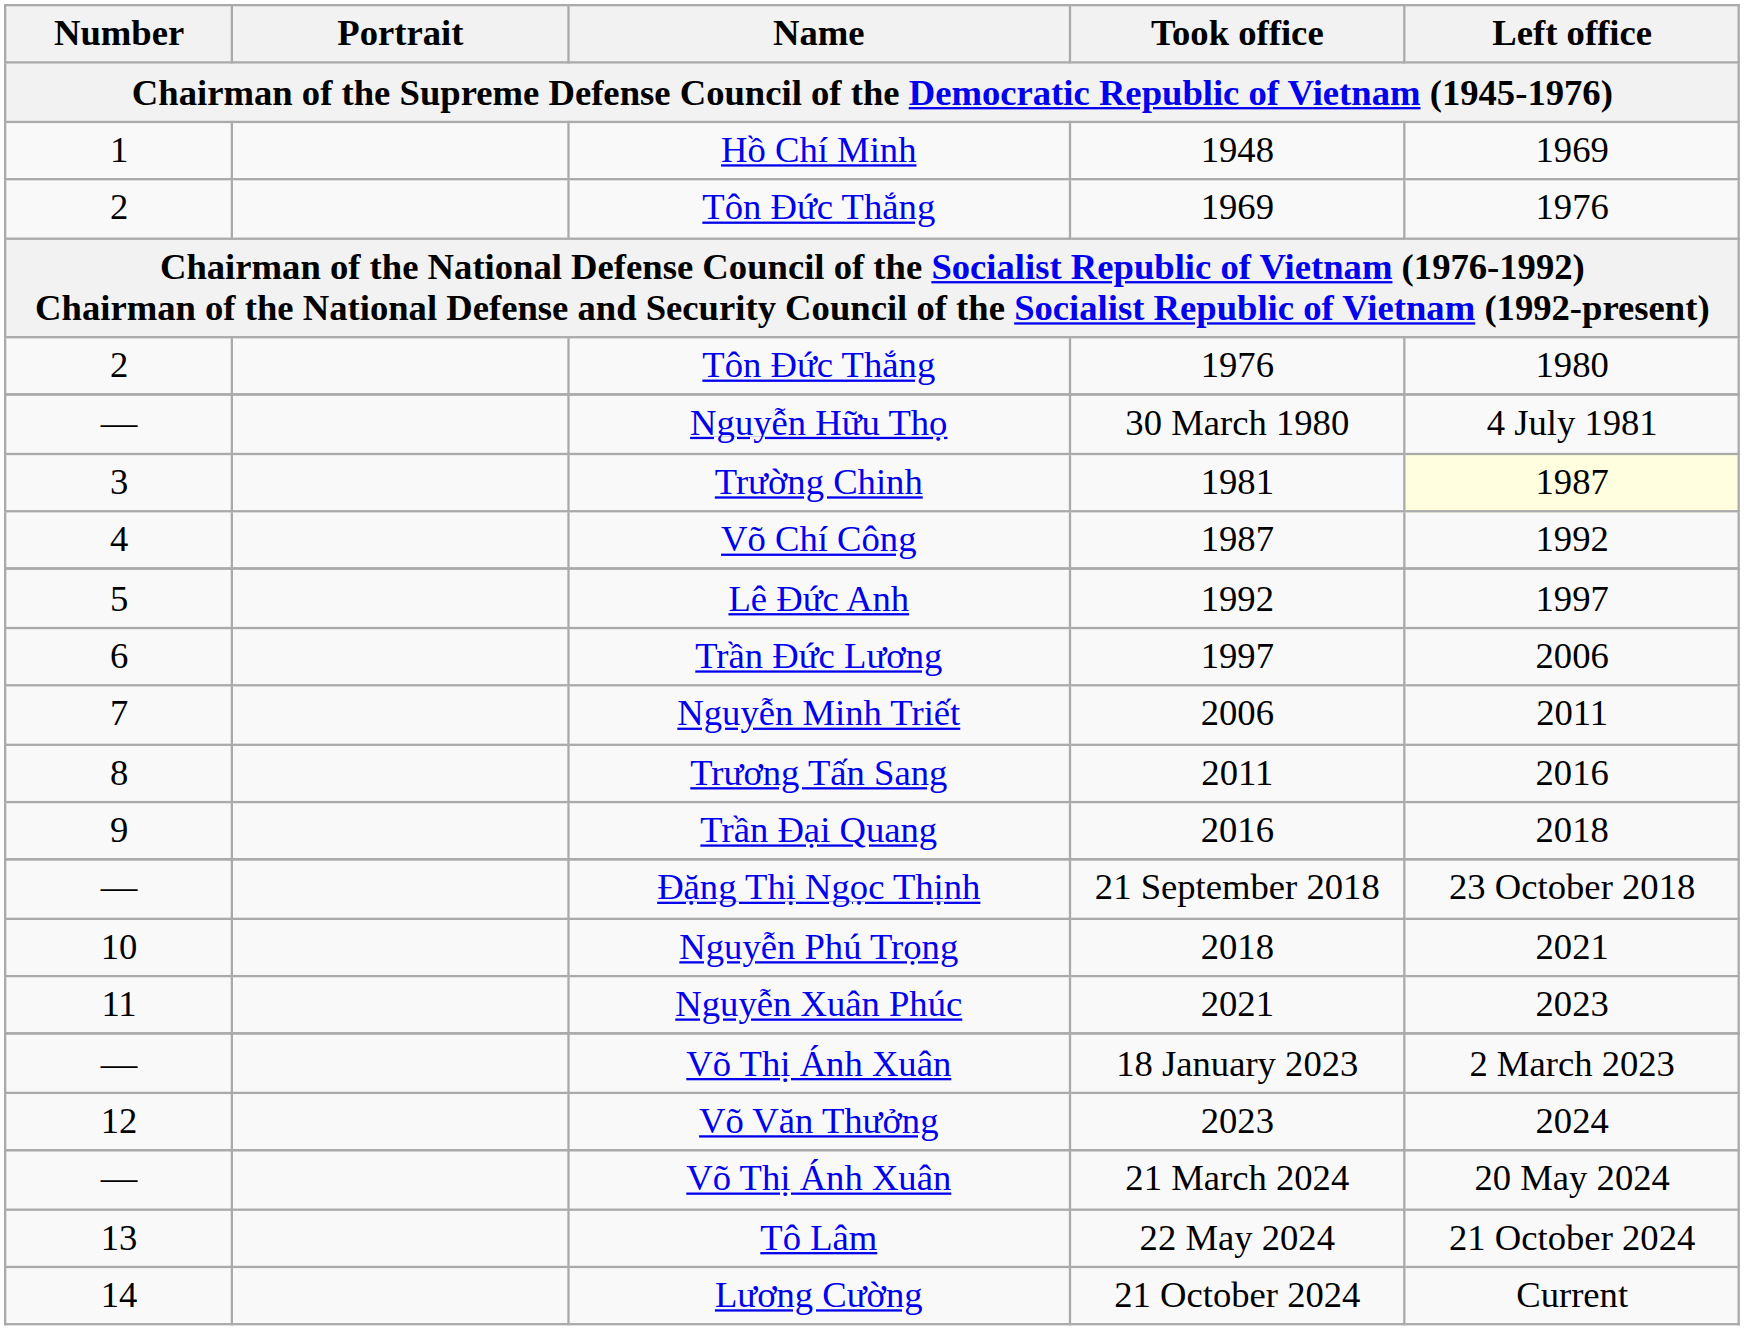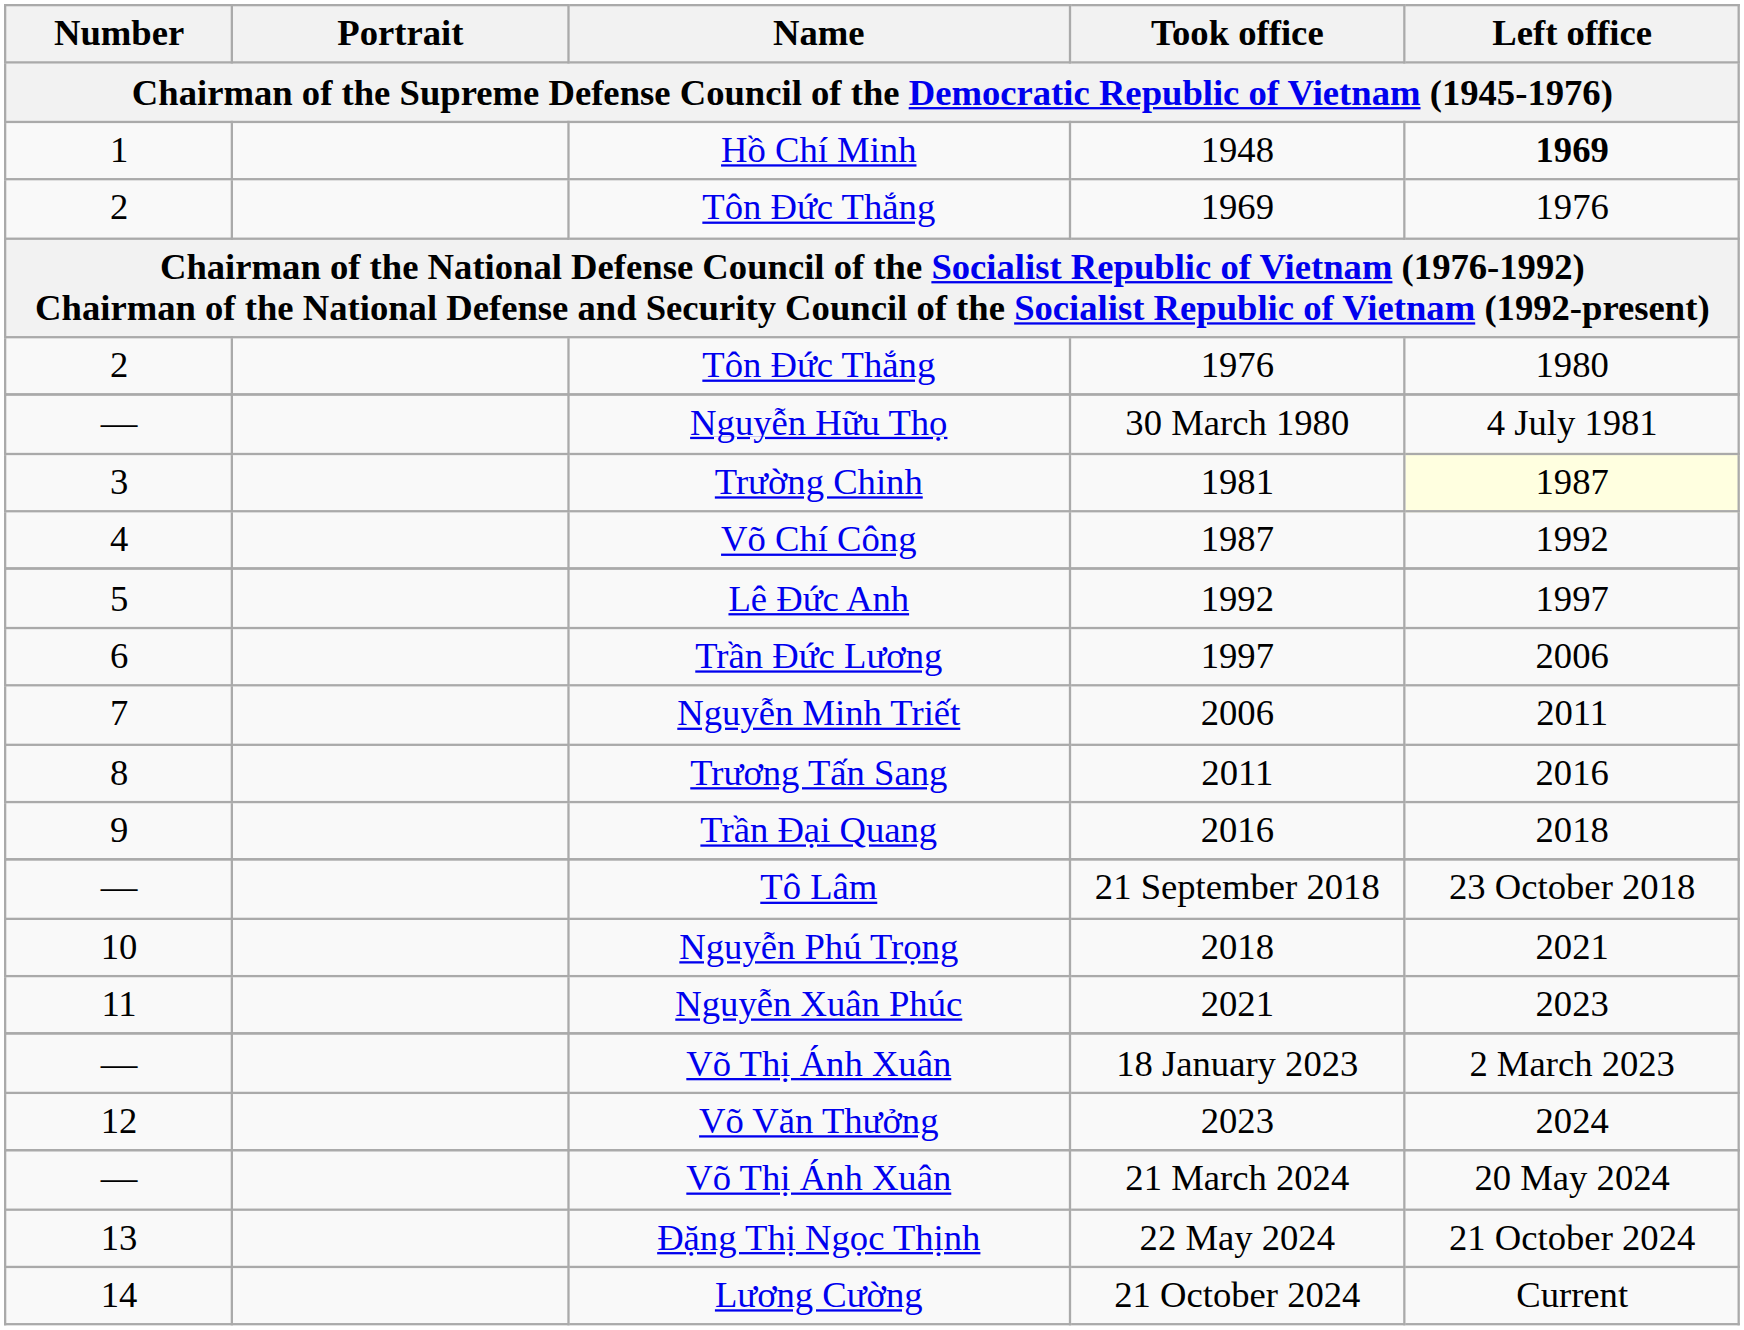 <table class="wikitable" width="60%">
 <tr>
 <th width="5%">Number</th>
 <th width="10%">Portrait</th>
 <th width="15%">Name</th>
 <th width="10%">Took office</th>
 <th width="10%">Left office</th>
 </tr>
 <tr align="center">
 <th colspan="7">Chairman of the Supreme Defense Council of the <a href='#'>Democratic Republic of Vietnam</a> (1945-1976)</th>
 </tr>
 <tr align="center">
 <td>1</td>
 <td></td>
 <td><a href='#'>Hồ Chí Minh</a></td>
 <td>1948</td>
-<td>1969</td>
+<td><strong>1969</strong></td>
 </tr>
 <tr align="center">
 <td>2</td>
 <td></td>
 <td><a href='#'>Tôn Đức Thắng</a></td>
 <td>1969</td>
 <td>1976</td>
 </tr>
 <tr align="center">
 <th colspan="7">Chairman of the National Defense Council of the  <a href='#'>Socialist Republic of Vietnam</a> (1976-1992)<br>Chairman of the National Defense and Security Council of the <a href='#'>Socialist Republic of Vietnam</a> (1992-present)</th>
 </tr>
 <tr align="center">
 <td>2</td>
 <td></td>
 <td><a href='#'>Tôn Đức Thắng</a></td>
 <td>1976</td>
 <td>1980</td>
 </tr>
 <tr style="background:#e6e6aa;; color:white" |>
 </tr>
 <tr align="center">
 <td>—</td>
 <td></td>
 <td><a href='#'>Nguyễn Hữu Thọ</a></td>
 <td>30 March 1980</td>
 <td>4 July 1981</td>
 </tr>
 <tr align="center">
 <td>3</td>
 <td></td>
 <td><a href='#'>Trường Chinh</a></td>
 <td>1981</td>
 <td style="background: lightyellow;">1987</td>
 </tr>
 <tr align="center">
 <td>4</td>
 <td></td>
 <td><a href='#'>Võ Chí Công</a></td>
 <td>1987</td>
 <td>1992</td>
 </tr>
 <tr>
 </tr>
 <tr align="center">
 <td>5</td>
 <td></td>
 <td><a href='#'>Lê Đức Anh</a></td>
 <td>1992</td>
 <td>1997</td>
 </tr>
 <tr align="center">
 <td>6</td>
 <td></td>
 <td><a href='#'>Trần Đức Lương</a></td>
 <td>1997</td>
 <td>2006</td>
 </tr>
 <tr align="center">
 <td>7</td>
 <td></td>
 <td><a href='#'>Nguyễn Minh Triết</a></td>
 <td>2006</td>
 <td>2011</td>
 </tr>
 <tr align="center">
 <td>8</td>
 <td></td>
 <td><a href='#'>Trương Tấn Sang</a></td>
 <td>2011</td>
 <td>2016</td>
 </tr>
 <tr align="center">
 <td>9</td>
 <td></td>
 <td><a href='#'>Trần Đại Quang</a></td>
 <td>2016</td>
 <td>2018</td>
 </tr>
 <tr style="background:#e6e6aa;">
 </tr>
 <tr align="center">
 <td>—</td>
 <td></td>
-<td><a href='#'>Đặng Thị Ngọc Thịnh</a></td>
+<td><a href='#'>Tô Lâm</a></td>
 <td>21 September 2018</td>
 <td>23 October 2018</td>
 </tr>
 <tr align="center">
 <td>10</td>
 <td></td>
 <td><a href='#'>Nguyễn Phú Trọng</a></td>
 <td>2018</td>
 <td>2021</td>
 </tr>
 <tr align="center">
 <td>11</td>
 <td></td>
 <td><a href='#'>Nguyễn Xuân Phúc</a></td>
 <td>2021</td>
 <td>2023</td>
 </tr>
 <tr style="background:#e6e6aa;">
 </tr>
 <tr align="center">
 <td>—</td>
 <td></td>
 <td><a href='#'>Võ Thị Ánh Xuân</a></td>
 <td>18 January 2023</td>
 <td>2 March 2023</td>
 </tr>
 <tr align="center">
 <td>12</td>
 <td></td>
 <td><a href='#'>Võ Văn Thưởng</a></td>
 <td>2023</td>
 <td>2024</td>
 </tr>
 <tr style="background:#e6e6aa;">
 </tr>
 <tr align="center">
 <td>—</td>
 <td></td>
 <td><a href='#'>Võ Thị Ánh Xuân</a></td>
 <td>21 March 2024</td>
 <td>20 May 2024</td>
 </tr>
 <tr align="center">
 <td>13</td>
 <td></td>
-<td><a href='#'>Tô Lâm</a></td>
+<td><a href='#'>Đặng Thị Ngọc Thịnh</a></td>
 <td>22 May 2024</td>
 <td>21 October 2024</td>
 </tr>
 <tr align="center">
 <td>14</td>
 <td></td>
 <td><a href='#'>Lương Cường</a></td>
 <td>21 October 2024</td>
 <td>Current</td>
 </tr>
 </table>
